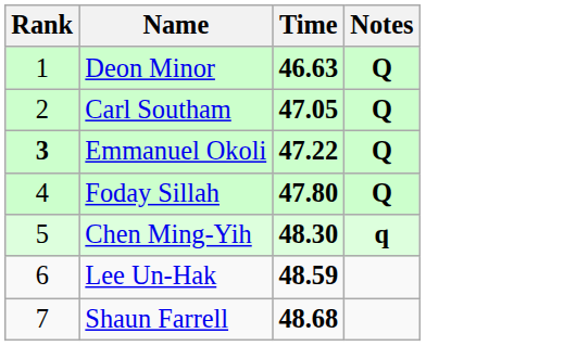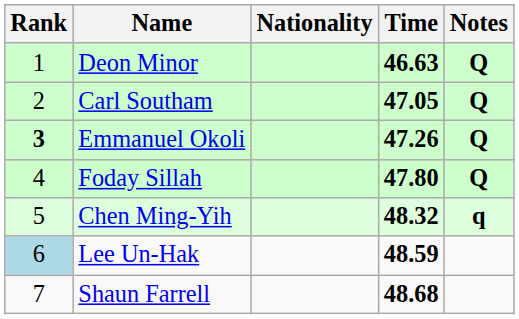 <table class="wikitable sortable" style="text-align:center">
 <tr>
 <th>Rank</th>
 <th>Name</th>
+<th>Nationality</th>
 <th>Time</th>
 <th>Notes</th>
 </tr>
 <tr bgcolor=ccffcc>
 <td>1</td>
 <td align=left><a href='#'>Deon Minor</a></td>
+<td align=left></td>
 <td><strong>46.63</strong></td>
 <td><strong>Q</strong></td>
 </tr>
 <tr bgcolor=ccffcc>
 <td>2</td>
 <td align=left><a href='#'>Carl Southam</a></td>
+<td align=left></td>
 <td><strong>47.05</strong></td>
 <td><strong>Q</strong></td>
 </tr>
 <tr bgcolor=ccffcc>
 <td><strong>3</strong></td>
 <td align=left><a href='#'>Emmanuel Okoli</a></td>
-<td><strong>47.22</strong></td>
+<td align=left></td>
+<td><strong>47.26</strong></td>
 <td><strong>Q</strong></td>
 </tr>
 <tr bgcolor=ccffcc>
 <td>4</td>
 <td align=left><a href='#'>Foday Sillah</a></td>
+<td align=left></td>
 <td><strong>47.80</strong></td>
 <td><strong>Q</strong></td>
 </tr>
 <tr bgcolor=ddffdd>
 <td>5</td>
 <td align=left><a href='#'>Chen Ming-Yih</a></td>
-<td><strong>48.30</strong></td>
+<td align=left></td>
+<td><strong>48.32</strong></td>
 <td><strong>q</strong></td>
 </tr>
 <tr>
-<td>6</td>
+<td style="background: lightblue;">6</td>
 <td align=left><a href='#'>Lee Un-Hak</a></td>
+<td align=left></td>
 <td><strong>48.59</strong></td>
 <td></td>
 </tr>
 <tr>
 <td>7</td>
 <td align=left><a href='#'>Shaun Farrell</a></td>
+<td align=left></td>
 <td><strong>48.68</strong></td>
 <td></td>
 </tr>
 </table>
